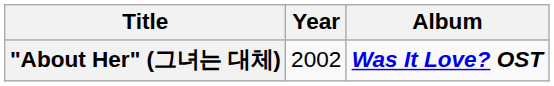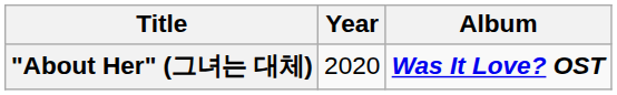 <table class="wikitable plainrowheaders" style="text-align:center;">
 <tr>
 <th scope="col" rowspan="1">Title</th>
 <th scope="col" rowspan="1">Year</th>
 <th scope="col" rowspan="1">Album</th>
 </tr>
 <tr>
 <th scope="row">"About Her" (그녀는 대체)</th>
-<td>2002</td>
+<td>2020</td>
 <td><strong><em><a href='#'>Was It Love?</a> OST</em></strong></td>
 </tr>
 </table>
